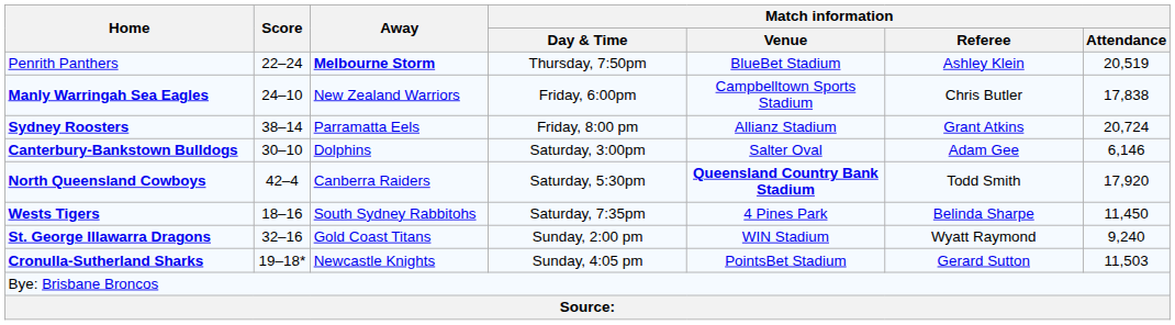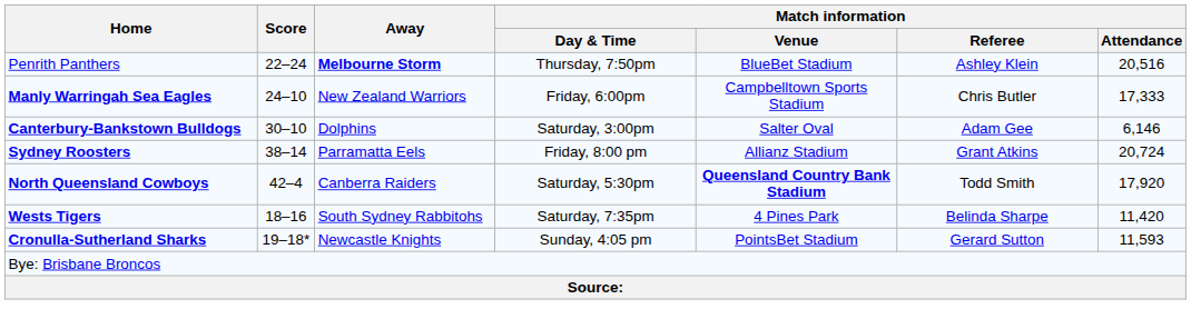 <table class="wikitable" style="border-collapse:collapse; text-align:center; width:100%;">
 <tr style="text-align:center; background:#f5faff;"  style="background:#c1d8ff;">
 <th rowspan="2">Home</th>
 <th rowspan="2">Score</th>
 <th rowspan="2">Away</th>
 <th colspan="4">Match information</th>
 </tr>
 <tr>
 <th width="17%">Day & Time</th>
 <th width="17%">Venue</th>
 <th width="17%">Referee</th>
 <th width="5%">Attendance</th>
 </tr>
 <tr style="text-align:center; background:#f5faff;">
 <td align="left"> <a href='#'>Penrith Panthers</a></td>
 <td>22–24</td>
 <td align="left"><strong> <a href='#'>Melbourne Storm</a></strong></td>
 <td>Thursday, 7:50pm</td>
 <td><a href='#'>BlueBet Stadium</a></td>
 <td><a href='#'>Ashley Klein</a></td>
-<td>20,519</td>
+<td>20,516</td>
 </tr>
 <tr style="text-align:center; background:#f5faff;">
 <td align="left"><strong> <a href='#'>Manly Warringah Sea Eagles</a></strong></td>
 <td>24–10</td>
 <td align="left"> <a href='#'>New Zealand Warriors</a></td>
 <td>Friday, 6:00pm</td>
 <td><a href='#'>Campbelltown Sports Stadium</a></td>
 <td>Chris Butler</td>
-<td>17,838</td>
+<td>17,333</td>
+</tr>
+<tr style="text-align:center; background:#f5faff;">
+<td align="left"><strong> <a href='#'>Canterbury-Bankstown Bulldogs</a></strong></td>
+<td>30–10</td>
+<td align="left"> <a href='#'>Dolphins</a></td>
+<td>Saturday, 3:00pm</td>
+<td><a href='#'>Salter Oval</a></td>
+<td><a href='#'>Adam Gee</a></td>
+<td>6,146</td>
 </tr>
 <tr style="text-align:center; background:#f5faff;">
 <td align="left"><strong> <a href='#'>Sydney Roosters</a></strong></td>
 <td>38–14</td>
 <td align="left"> <a href='#'>Parramatta Eels</a></td>
 <td>Friday, 8:00 pm</td>
 <td><a href='#'>Allianz Stadium</a></td>
 <td><a href='#'>Grant Atkins</a></td>
 <td>20,724</td>
-</tr>
-<tr style="text-align:center; background:#f5faff;">
-<td align="left"><strong> <a href='#'>Canterbury-Bankstown Bulldogs</a></strong></td>
-<td>30–10</td>
-<td align="left"> <a href='#'>Dolphins</a></td>
-<td>Saturday, 3:00pm</td>
-<td><a href='#'>Salter Oval</a></td>
-<td><a href='#'>Adam Gee</a></td>
-<td>6,146</td>
 </tr>
 <tr style="text-align:center; background:#f5faff;">
 <td align="left"><strong> <a href='#'>North Queensland Cowboys</a></strong></td>
 <td>42–4</td>
 <td align="left"> <a href='#'>Canberra Raiders</a></td>
 <td>Saturday, 5:30pm</td>
 <td><strong><a href='#'>Queensland Country Bank Stadium</a></strong></td>
 <td>Todd Smith</td>
 <td>17,920</td>
 </tr>
 <tr style="text-align:center; background:#f5faff;">
 <td align="left"><strong> <a href='#'>Wests Tigers</a></strong></td>
 <td>18–16</td>
 <td align="left"> <a href='#'>South Sydney Rabbitohs</a></td>
 <td>Saturday, 7:35pm</td>
 <td><a href='#'>4 Pines Park</a></td>
 <td><a href='#'>Belinda Sharpe</a></td>
-<td>11,450</td>
-</tr>
-<tr style="text-align:center; background:#f5faff;">
-<td align="left"><strong> <a href='#'>St. George Illawarra Dragons</a></strong></td>
-<td>32–16</td>
-<td align="left"> <a href='#'>Gold Coast Titans</a></td>
-<td>Sunday, 2:00 pm</td>
-<td><a href='#'>WIN Stadium</a></td>
-<td>Wyatt Raymond</td>
-<td>9,240</td>
+<td>11,420</td>
 </tr>
 <tr style="text-align:center; background:#f5faff;">
 <td align="left"><strong> <a href='#'>Cronulla-Sutherland Sharks</a></strong></td>
 <td>19–18*</td>
 <td align="left"> <a href='#'>Newcastle Knights</a></td>
 <td>Sunday, 4:05 pm</td>
 <td><a href='#'>PointsBet Stadium</a></td>
 <td><a href='#'>Gerard Sutton</a></td>
-<td>11,503</td>
+<td>11,593</td>
 </tr>
 <tr style="text-align:center; background:#f5faff;">
 <td colspan="7" align="left">Bye:  <a href='#'>Brisbane Broncos</a></td>
 </tr>
 <tr>
 <th colspan="7" align="left">Source:</th>
 </tr>
 </table>
